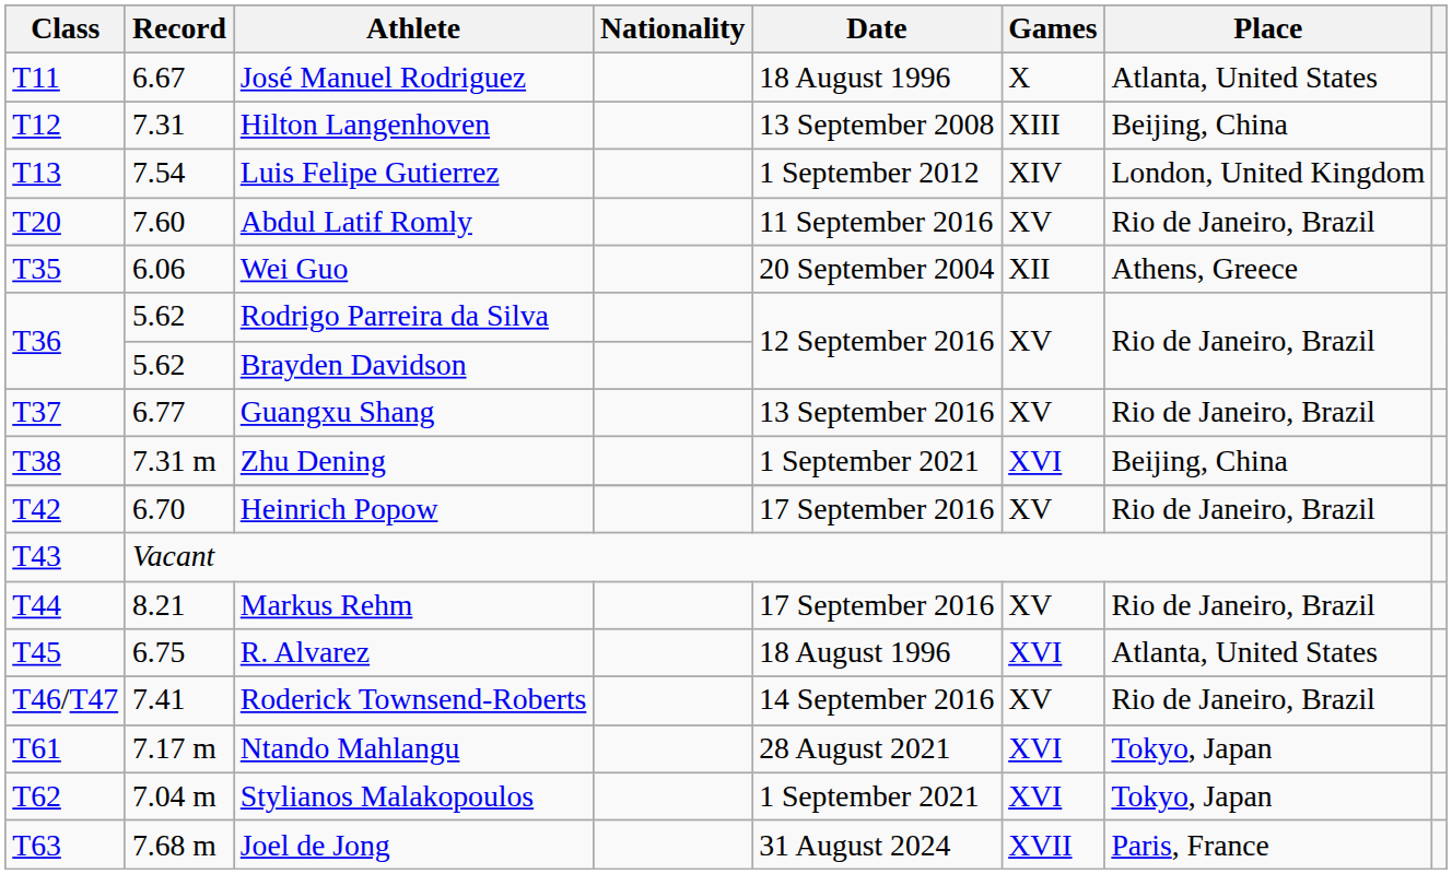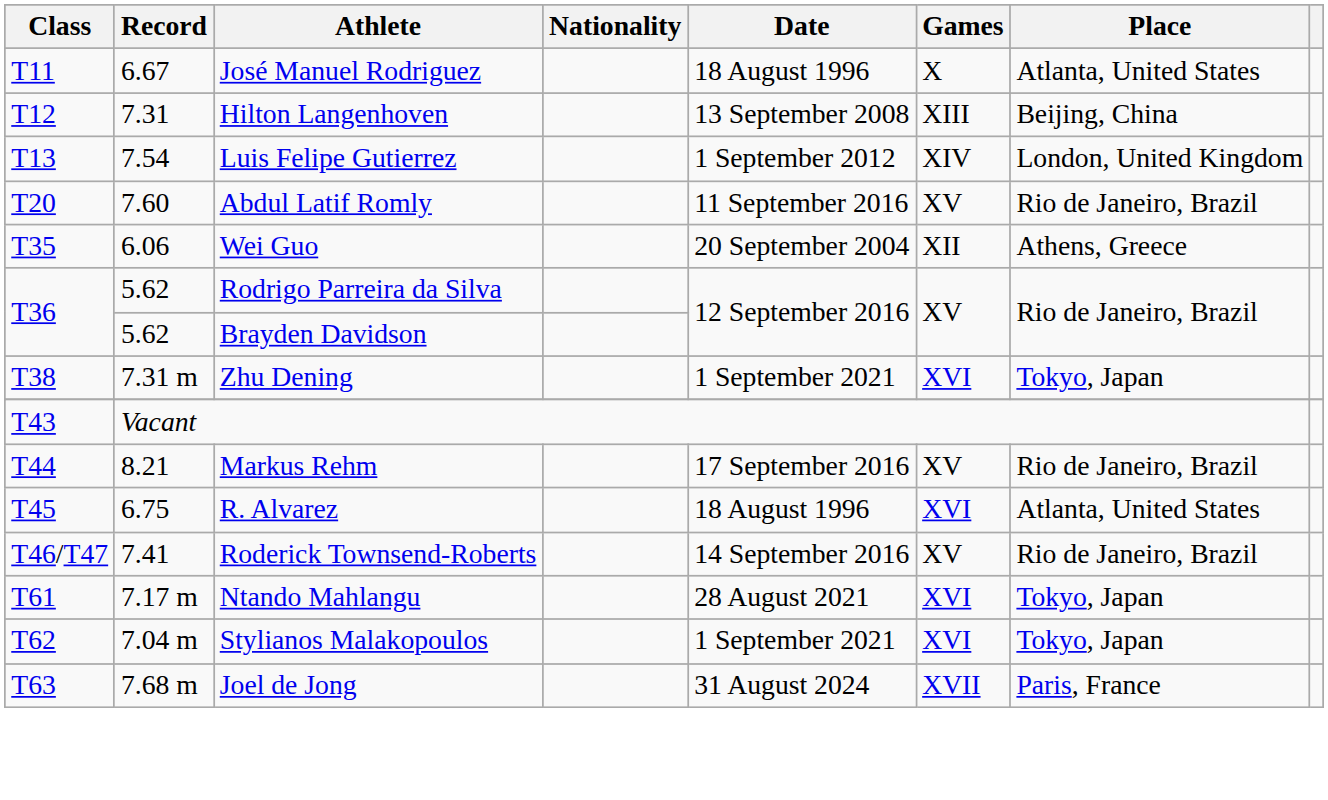 <table class="wikitable">
 <tr>
 <th>Class</th>
 <th>Record</th>
 <th>Athlete</th>
 <th>Nationality</th>
 <th>Date</th>
 <th>Games</th>
 <th>Place</th>
 <th></th>
 </tr>
 <tr>
 <td><a href='#'>T11</a></td>
 <td>6.67<br></td>
 <td><a href='#'>José Manuel Rodriguez</a></td>
 <td></td>
 <td>18 August 1996</td>
 <td>X</td>
 <td>Atlanta, United States</td>
 <td></td>
 </tr>
 <tr>
 <td><a href='#'>T12</a></td>
 <td>7.31<br></td>
 <td><a href='#'>Hilton Langenhoven</a></td>
 <td></td>
 <td>13 September 2008</td>
 <td>XIII</td>
 <td>Beijing, China</td>
 <td></td>
 </tr>
 <tr>
 <td><a href='#'>T13</a></td>
 <td>7.54<br></td>
 <td><a href='#'>Luis Felipe Gutierrez</a></td>
 <td></td>
 <td>1 September 2012</td>
 <td>XIV</td>
 <td>London, United Kingdom</td>
 <td></td>
 </tr>
 <tr>
 <td><a href='#'>T20</a></td>
 <td>7.60<br></td>
 <td><a href='#'>Abdul Latif Romly</a></td>
 <td></td>
 <td>11 September 2016</td>
 <td>XV</td>
 <td>Rio de Janeiro, Brazil</td>
 <td></td>
 </tr>
 <tr>
 <td><a href='#'>T35</a></td>
 <td>6.06<br></td>
 <td><a href='#'>Wei Guo</a></td>
 <td></td>
 <td>20 September 2004</td>
 <td>XII</td>
 <td>Athens, Greece</td>
 <td></td>
 </tr>
 <tr>
 <td rowspan="2"><a href='#'>T36</a></td>
 <td>5.62<br></td>
 <td><a href='#'>Rodrigo Parreira da Silva</a></td>
 <td></td>
 <td rowspan="2">12 September 2016</td>
 <td rowspan="2">XV</td>
 <td rowspan="2">Rio de Janeiro, Brazil</td>
 <td rowspan="2"></td>
 </tr>
 <tr>
 <td>5.62<br></td>
 <td><a href='#'>Brayden Davidson</a></td>
 <td></td>
 </tr>
 <tr>
-<td><a href='#'>T37</a></td>
-<td>6.77<br></td>
-<td><a href='#'>Guangxu Shang</a></td>
-<td></td>
-<td>13 September 2016</td>
-<td>XV</td>
-<td>Rio de Janeiro, Brazil</td>
-<td></td>
-</tr>
-<tr>
 <td><a href='#'>T38</a></td>
 <td>7.31 m<br></td>
 <td><a href='#'>Zhu Dening</a></td>
 <td></td>
 <td>1 September 2021</td>
 <td><a href='#'>XVI</a></td>
-<td>Beijing, China</td>
+<td><a href='#'>Tokyo</a>, Japan</td>
 <td></td>
 </tr>
 <tr>
-</tr>
-<tr>
-<td><a href='#'>T42</a></td>
-<td>6.70<br></td>
-<td><a href='#'>Heinrich Popow</a></td>
-<td></td>
-<td>17 September 2016</td>
-<td>XV</td>
-<td>Rio de Janeiro, Brazil</td>
-<td></td>
 </tr>
 <tr>
 <td><a href='#'>T43</a></td>
 <td colspan="6"><em>Vacant</em></td>
 <td></td>
 </tr>
 <tr>
 <td><a href='#'>T44</a></td>
 <td>8.21<br></td>
 <td><a href='#'>Markus Rehm</a></td>
 <td></td>
 <td>17 September 2016</td>
 <td>XV</td>
 <td>Rio de Janeiro, Brazil</td>
 <td></td>
 </tr>
 <tr>
 <td><a href='#'>T45</a></td>
 <td>6.75<br></td>
 <td><a href='#'>R. Alvarez</a></td>
 <td></td>
 <td>18 August 1996</td>
 <td><a href='#'>XVI</a></td>
 <td>Atlanta, United States</td>
 <td></td>
 </tr>
 <tr>
 <td><a href='#'>T46</a>/<a href='#'>T47</a></td>
 <td>7.41<br></td>
 <td><a href='#'>Roderick Townsend-Roberts</a></td>
 <td></td>
 <td>14 September 2016</td>
 <td>XV</td>
 <td>Rio de Janeiro, Brazil</td>
 <td></td>
 </tr>
 <tr>
 <td><a href='#'>T61</a></td>
 <td>7.17 m<br></td>
 <td><a href='#'>Ntando Mahlangu</a></td>
 <td></td>
 <td>28 August 2021</td>
 <td><a href='#'>XVI</a></td>
 <td><a href='#'>Tokyo</a>, Japan</td>
 <td></td>
 </tr>
 <tr>
 <td><a href='#'>T62</a></td>
 <td>7.04 m<br></td>
 <td><a href='#'>Stylianos Malakopoulos</a></td>
 <td></td>
 <td>1 September 2021</td>
 <td><a href='#'>XVI</a></td>
 <td><a href='#'>Tokyo</a>, Japan</td>
 <td></td>
 </tr>
 <tr>
 <td><a href='#'>T63</a></td>
 <td>7.68 m<br></td>
 <td><a href='#'>Joel de Jong</a></td>
 <td></td>
 <td>31 August 2024</td>
 <td><a href='#'>XVII</a></td>
 <td><a href='#'>Paris</a>, France</td>
 <td></td>
 </tr>
 </table>
